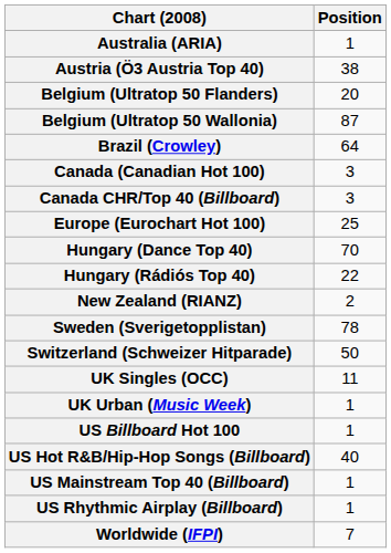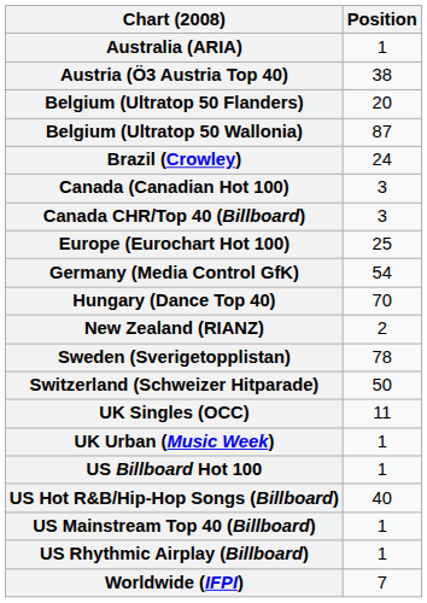 <table class="wikitable sortable plainrowheaders" style="text-align:center">
 <tr>
 <th>Chart (2008)</th>
 <th>Position</th>
 </tr>
 <tr>
 <th scope="row">Australia (ARIA)</th>
 <td>1</td>
 </tr>
 <tr>
 <th scope="row">Austria (Ö3 Austria Top 40)</th>
 <td>38</td>
 </tr>
 <tr>
 <th scope="row">Belgium (Ultratop 50 Flanders)</th>
 <td>20</td>
 </tr>
 <tr>
 <th scope="row">Belgium (Ultratop 50 Wallonia)</th>
 <td>87</td>
 </tr>
 <tr>
 <th scope="row">Brazil (<a href='#'>Crowley</a>)</th>
-<td>64</td>
+<td>24</td>
 </tr>
 <tr>
 <th scope="row">Canada (Canadian Hot 100)</th>
 <td>3</td>
 </tr>
 <tr>
 <th scope="row">Canada CHR/Top 40 (<em>Billboard</em>)</th>
 <td>3</td>
 </tr>
 <tr>
 <th scope="row">Europe (Eurochart Hot 100)</th>
 <td>25</td>
 </tr>
 <tr>
+<th scope="row">Germany (Media Control GfK)</th>
+<td>54</td>
+</tr>
+<tr>
 <th scope="row">Hungary (Dance Top 40)</th>
 <td>70</td>
-</tr>
-<tr>
-<th scope="row">Hungary (Rádiós Top 40)</th>
-<td>22</td>
 </tr>
 <tr>
 <th scope="row">New Zealand (RIANZ)</th>
 <td>2</td>
 </tr>
 <tr>
 <th scope="row">Sweden (Sverigetopplistan)</th>
 <td>78</td>
 </tr>
 <tr>
 <th scope="row">Switzerland (Schweizer Hitparade)</th>
 <td>50</td>
 </tr>
 <tr>
 <th scope="row">UK Singles (OCC)</th>
 <td>11</td>
 </tr>
 <tr>
 <th scope="row">UK Urban (<em><a href='#'>Music Week</a></em>)</th>
 <td>1</td>
 </tr>
 <tr>
 <th scope="row">US <em>Billboard</em> Hot 100</th>
 <td>1</td>
 </tr>
 <tr>
 <th scope="row">US Hot R&B/Hip-Hop Songs (<em>Billboard</em>)</th>
 <td>40</td>
 </tr>
 <tr>
 <th scope="row">US Mainstream Top 40 (<em>Billboard</em>)</th>
 <td>1</td>
 </tr>
 <tr>
 <th scope="row">US Rhythmic Airplay (<em>Billboard</em>)</th>
 <td>1</td>
 </tr>
 <tr>
 <th scope="row">Worldwide (<em><a href='#'>IFPI</a></em>)</th>
 <td>7</td>
 </tr>
 </table>
